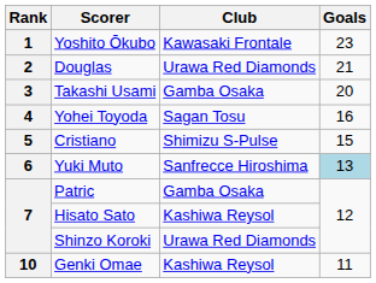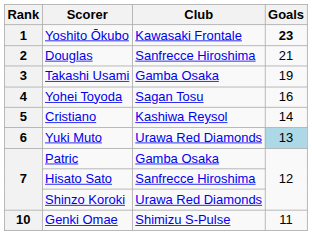 <table class="wikitable">
 <tr>
 <th>Rank</th>
 <th>Scorer</th>
 <th>Club</th>
 <th>Goals</th>
 </tr>
 <tr>
 <th>1</th>
 <td> <a href='#'>Yoshito Ōkubo</a></td>
 <td><a href='#'>Kawasaki Frontale</a></td>
-<td style="text-align:center;">23</td>
+<td style="text-align:center;"><strong>23</strong></td>
 </tr>
 <tr>
 <th>2</th>
 <td> <a href='#'>Douglas</a></td>
-<td><a href='#'>Urawa Red Diamonds</a></td>
+<td><a href='#'>Sanfrecce Hiroshima</a></td>
 <td style="text-align:center;">21</td>
 </tr>
 <tr>
 <th>3</th>
 <td> <a href='#'>Takashi Usami</a></td>
 <td><a href='#'>Gamba Osaka</a></td>
-<td style="text-align:center;">20</td>
+<td style="text-align:center;">19</td>
 </tr>
 <tr>
 <th>4</th>
 <td> <a href='#'>Yohei Toyoda</a></td>
 <td><a href='#'>Sagan Tosu</a></td>
 <td style="text-align:center;">16</td>
 </tr>
 <tr>
 <th>5</th>
 <td> <a href='#'>Cristiano</a></td>
-<td><a href='#'>Shimizu S-Pulse</a></td>
-<td style="text-align:center;">15</td>
+<td><a href='#'>Kashiwa Reysol</a></td>
+<td style="text-align:center;">14</td>
 </tr>
 <tr>
 <th>6</th>
 <td> <a href='#'>Yuki Muto</a></td>
-<td><a href='#'>Sanfrecce Hiroshima</a></td>
+<td><a href='#'>Urawa Red Diamonds</a></td>
 <td style="background: lightblue; text-align:center;">13</td>
 </tr>
 <tr>
 <th rowspan=3>7</th>
 <td> <a href='#'>Patric</a></td>
 <td><a href='#'>Gamba Osaka</a></td>
 <td rowspan=3 style="text-align:center;">12</td>
 </tr>
 <tr>
 <td> <a href='#'>Hisato Sato</a></td>
-<td><a href='#'>Kashiwa Reysol</a></td>
+<td><a href='#'>Sanfrecce Hiroshima</a></td>
 </tr>
 <tr>
 <td> <a href='#'>Shinzo Koroki</a></td>
 <td><a href='#'>Urawa Red Diamonds</a></td>
 </tr>
 <tr>
 <th>10</th>
 <td> <a href='#'>Genki Omae</a></td>
-<td><a href='#'>Kashiwa Reysol</a></td>
+<td><a href='#'>Shimizu S-Pulse</a></td>
 <td style="text-align:center;">11</td>
 </tr>
 </table>
